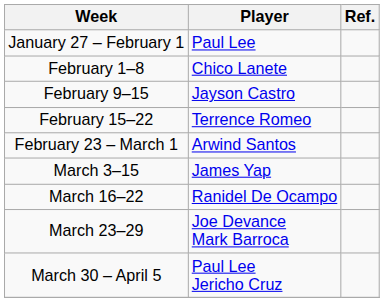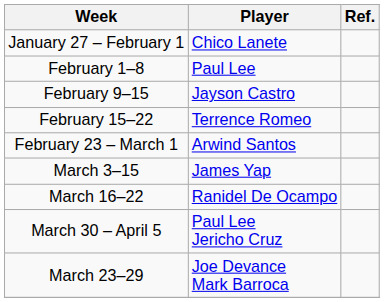 <table class="wikitable" border="1">
 <tr>
 <th>Week</th>
 <th>Player</th>
 <th>Ref.</th>
 </tr>
 <tr>
 <td align=center>January 27 – February 1</td>
-<td><a href='#'>Paul Lee</a> </td>
+<td><a href='#'>Chico Lanete</a> </td>
 <td align=center></td>
 </tr>
 <tr>
 <td align=center>February 1–8</td>
-<td><a href='#'>Chico Lanete</a> </td>
+<td><a href='#'>Paul Lee</a> </td>
 <td align=center></td>
 </tr>
 <tr>
 <td align=center>February 9–15</td>
 <td><a href='#'>Jayson Castro</a> </td>
 <td align=center></td>
 </tr>
 <tr>
 <td align=center>February 15–22</td>
 <td><a href='#'>Terrence Romeo</a> </td>
 <td align=center></td>
 </tr>
 <tr>
 <td align=center>February 23 – March 1</td>
 <td><a href='#'>Arwind Santos</a> </td>
 <td align=center></td>
 </tr>
 <tr>
 <td align=center>March 3–15</td>
 <td><a href='#'>James Yap</a> </td>
 <td align=center></td>
 </tr>
 <tr>
 <td align=center>March 16–22</td>
 <td><a href='#'>Ranidel De Ocampo</a> </td>
 <td align=center></td>
 </tr>
 <tr>
+<td align=center>March 30 – April 5</td>
+<td><a href='#'>Paul Lee</a>  <br> <a href='#'>Jericho Cruz</a> </td>
+<td align=center></td>
+</tr>
+<tr>
 <td align=center>March 23–29</td>
 <td><a href='#'>Joe Devance</a>  <br> <a href='#'>Mark Barroca</a> </td>
 <td align=center></td>
 </tr>
 <tr>
-<td align=center>March 30 – April 5</td>
-<td><a href='#'>Paul Lee</a>  <br> <a href='#'>Jericho Cruz</a> </td>
-<td align=center></td>
-</tr>
-<tr>
 </tr>
 </table>
